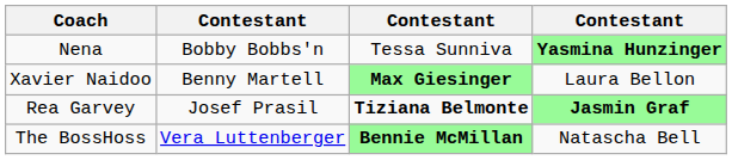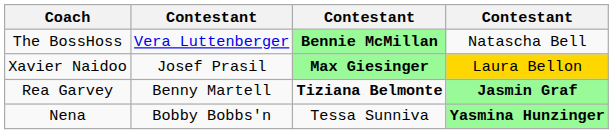 <table class="wikitable sortable" style="text-align: center; width: auto;">
 <tr class="hintergrundfarbe5">
 <th>Coach</th>
 <th>Contestant</th>
 <th>Contestant</th>
 <th>Contestant</th>
 </tr>
 <tr>
+<td>The BossHoss</td>
+<td><a href='#'>Vera Luttenberger</a></td>
+<th style="background:palegreen">Bennie McMillan</th>
+<td>Natascha Bell</td>
+</tr>
+<tr>
+<td>Xavier Naidoo</td>
+<td>Josef Prasil</td>
+<th style="background:palegreen">Max Giesinger</th>
+<td style="background: gold;">Laura Bellon</td>
+</tr>
+<tr>
+<td>Rea Garvey</td>
+<td>Benny Martell</td>
+<td><strong>Tiziana Belmonte</strong></td>
+<th style="background:palegreen">Jasmin Graf</th>
+</tr>
+<tr>
 <td>Nena</td>
 <td>Bobby Bobbs'n</td>
 <td>Tessa Sunniva</td>
 <th style="background:palegreen">Yasmina Hunzinger</th>
 </tr>
-<tr>
-<td>Xavier Naidoo</td>
-<td>Benny Martell</td>
-<th style="background:palegreen">Max Giesinger</th>
-<td>Laura Bellon</td>
-</tr>
-<tr>
-<td>Rea Garvey</td>
-<td>Josef Prasil</td>
-<td><strong>Tiziana Belmonte</strong></td>
-<th style="background:palegreen">Jasmin Graf</th>
-</tr>
-<tr>
-<td>The BossHoss</td>
-<td><a href='#'>Vera Luttenberger</a></td>
-<th style="background:palegreen">Bennie McMillan</th>
-<td>Natascha Bell</td>
-</tr>
 </table>
